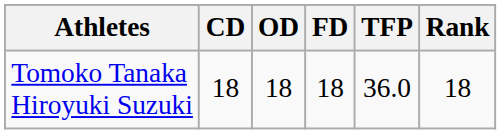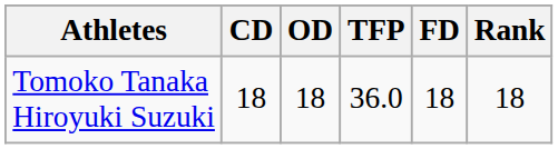 <table class="wikitable" border="1" style="font-size:90%">
 <tr>
 <th>Athletes</th>
 <th>CD</th>
 <th>OD</th>
+<th>TFP</th>
 <th>FD</th>
-<th>TFP</th>
 <th>Rank</th>
 </tr>
 <tr align=center>
 <td align=left><a href='#'>Tomoko Tanaka</a><br><a href='#'>Hiroyuki Suzuki</a></td>
 <td>18</td>
 <td>18</td>
+<td>36.0</td>
 <td>18</td>
-<td>36.0</td>
 <td>18</td>
 </tr>
 </table>
